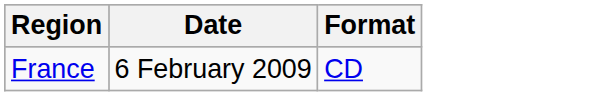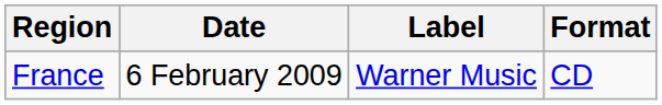 <table class="wikitable">
 <tr>
 <th>Region</th>
 <th>Date</th>
+<th>Label</th>
 <th>Format</th>
 </tr>
 <tr>
 <td><a href='#'>France</a></td>
 <td>6 February 2009</td>
+<td><a href='#'>Warner Music</a></td>
 <td><a href='#'>CD</a></td>
 </tr>
 </table>
